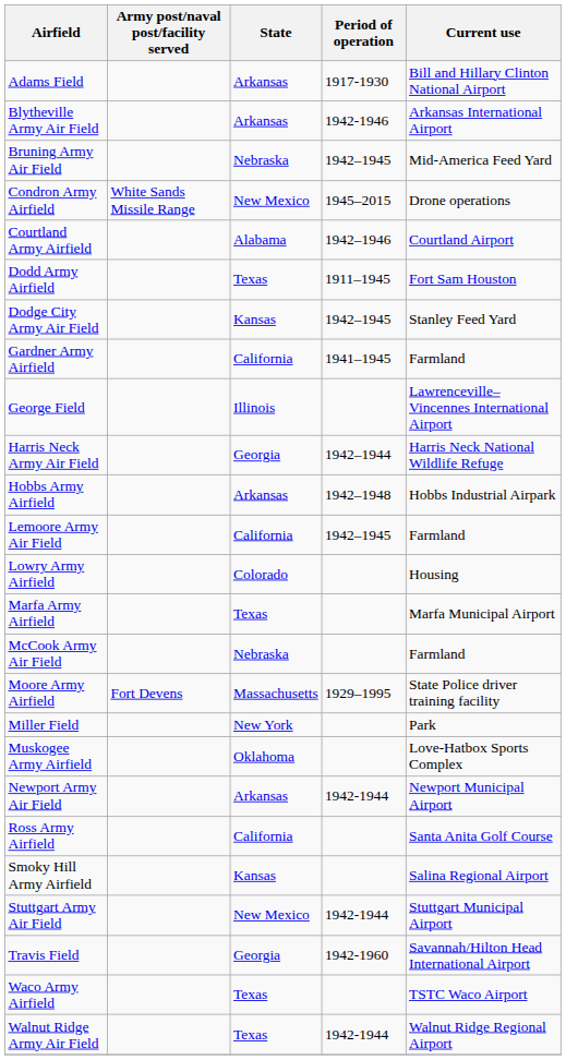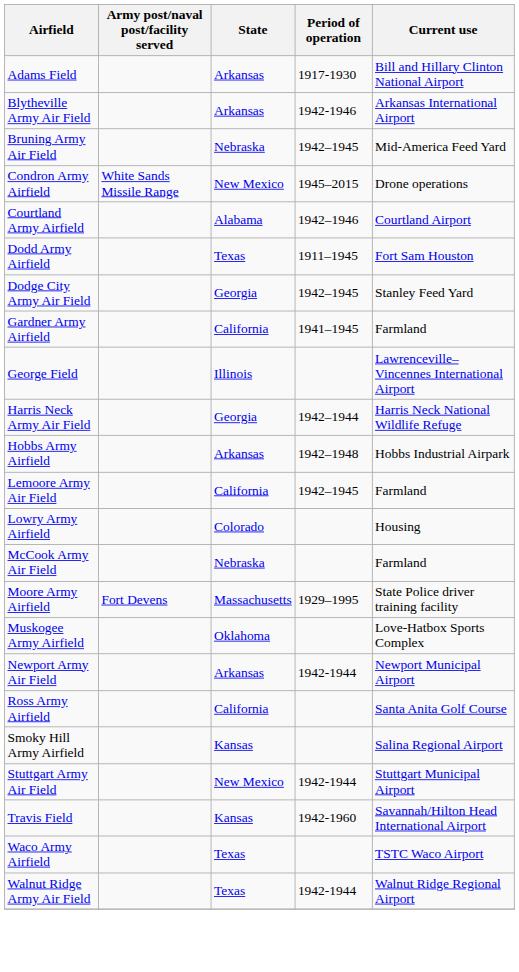 <table class="wikitable sortable">
 <tr>
 <th>Airfield</th>
 <th>Army post/naval post/facility served</th>
 <th>State</th>
 <th>Period of operation</th>
 <th>Current use</th>
 </tr>
 <tr>
 <td><a href='#'>Adams Field</a></td>
 <td></td>
 <td><a href='#'>Arkansas</a></td>
 <td>1917-1930</td>
 <td><a href='#'>Bill and Hillary Clinton National Airport</a></td>
 </tr>
 <tr>
 <td><a href='#'>Blytheville Army Air Field</a></td>
 <td></td>
 <td><a href='#'>Arkansas</a></td>
 <td>1942-1946</td>
 <td><a href='#'>Arkansas International Airport</a></td>
 </tr>
 <tr>
 <td><a href='#'>Bruning Army Air Field</a></td>
 <td></td>
 <td><a href='#'>Nebraska</a></td>
 <td>1942–1945</td>
 <td>Mid-America Feed Yard</td>
 </tr>
 <tr>
 <td><a href='#'>Condron Army Airfield</a></td>
 <td><a href='#'>White Sands Missile Range</a></td>
 <td><a href='#'>New Mexico</a></td>
 <td>1945–2015</td>
 <td>Drone operations</td>
 </tr>
 <tr>
 <td><a href='#'>Courtland Army Airfield</a></td>
 <td> </td>
 <td><a href='#'>Alabama</a></td>
 <td>1942–1946</td>
 <td><a href='#'>Courtland Airport</a></td>
 </tr>
 <tr>
 <td><a href='#'>Dodd Army Airfield</a></td>
 <td> </td>
 <td><a href='#'>Texas</a></td>
 <td>1911–1945</td>
 <td><a href='#'>Fort Sam Houston</a></td>
 </tr>
 <tr>
 <td><a href='#'>Dodge City Army Air Field</a></td>
 <td> </td>
-<td><a href='#'>Kansas</a></td>
+<td><a href='#'>Georgia</a></td>
 <td>1942–1945</td>
 <td>Stanley Feed Yard</td>
 </tr>
 <tr>
 <td><a href='#'>Gardner Army Airfield</a></td>
 <td> </td>
 <td><a href='#'>California</a></td>
 <td>1941–1945</td>
 <td>Farmland</td>
 </tr>
 <tr>
 <td><a href='#'>George Field</a></td>
 <td> </td>
 <td><a href='#'>Illinois</a></td>
 <td></td>
 <td><a href='#'>Lawrenceville–Vincennes International Airport</a></td>
 </tr>
 <tr>
 <td><a href='#'>Harris Neck Army Air Field</a></td>
 <td> </td>
 <td><a href='#'>Georgia</a></td>
 <td>1942–1944</td>
 <td><a href='#'>Harris Neck National Wildlife Refuge</a></td>
 </tr>
 <tr>
 <td><a href='#'>Hobbs Army Airfield</a></td>
 <td> </td>
 <td><a href='#'>Arkansas</a></td>
 <td>1942–1948</td>
 <td>Hobbs Industrial Airpark</td>
 </tr>
 <tr>
 <td><a href='#'>Lemoore Army Air Field</a></td>
 <td> </td>
 <td><a href='#'>California</a></td>
 <td>1942–1945</td>
 <td>Farmland</td>
 </tr>
 <tr>
 <td><a href='#'>Lowry Army Airfield</a></td>
 <td> </td>
 <td><a href='#'>Colorado</a></td>
 <td></td>
 <td>Housing</td>
 </tr>
 <tr>
-<td><a href='#'>Marfa Army Airfield</a></td>
-<td></td>
-<td><a href='#'>Texas</a></td>
-<td></td>
-<td>Marfa Municipal Airport</td>
-</tr>
-<tr>
 <td><a href='#'>McCook Army Air Field</a></td>
 <td></td>
 <td><a href='#'>Nebraska</a></td>
 <td></td>
 <td>Farmland</td>
 </tr>
 <tr>
 <td><a href='#'>Moore Army Airfield</a></td>
 <td><a href='#'>Fort Devens</a></td>
 <td><a href='#'>Massachusetts</a></td>
 <td>1929–1995</td>
 <td>State Police driver training facility</td>
-</tr>
-<tr>
-<td><a href='#'>Miller Field</a></td>
-<td> </td>
-<td><a href='#'>New York</a></td>
-<td></td>
-<td>Park</td>
 </tr>
 <tr>
 <td><a href='#'>Muskogee Army Airfield</a></td>
 <td></td>
 <td><a href='#'>Oklahoma</a></td>
 <td></td>
 <td>Love-Hatbox Sports Complex</td>
 </tr>
 <tr>
 <td><a href='#'>Newport Army Air Field</a></td>
 <td></td>
 <td><a href='#'>Arkansas</a></td>
 <td>1942-1944</td>
 <td><a href='#'>Newport Municipal Airport</a></td>
 </tr>
 <tr>
 <td><a href='#'>Ross Army Airfield</a></td>
 <td></td>
 <td><a href='#'>California</a></td>
 <td></td>
 <td><a href='#'>Santa Anita Golf Course</a></td>
 </tr>
 <tr>
 <td>Smoky Hill Army Airfield</td>
 <td></td>
 <td><a href='#'>Kansas</a></td>
 <td></td>
 <td><a href='#'>Salina Regional Airport</a></td>
 </tr>
 <tr>
 <td><a href='#'>Stuttgart Army Air Field</a></td>
 <td></td>
 <td><a href='#'>New Mexico</a></td>
 <td>1942-1944</td>
 <td><a href='#'>Stuttgart Municipal Airport</a></td>
 </tr>
 <tr>
 <td><a href='#'>Travis Field</a></td>
 <td></td>
-<td><a href='#'>Georgia</a></td>
+<td><a href='#'>Kansas</a></td>
 <td>1942-1960</td>
 <td><a href='#'>Savannah/Hilton Head International Airport</a></td>
 </tr>
 <tr>
 <td><a href='#'>Waco Army Airfield</a></td>
 <td></td>
 <td><a href='#'>Texas</a></td>
 <td></td>
 <td><a href='#'>TSTC Waco Airport</a></td>
 </tr>
 <tr>
 <td><a href='#'>Walnut Ridge Army Air Field</a></td>
 <td></td>
 <td><a href='#'>Texas</a></td>
 <td>1942-1944</td>
 <td><a href='#'>Walnut Ridge Regional Airport</a></td>
 </tr>
 <tr>
 </tr>
 </table>
